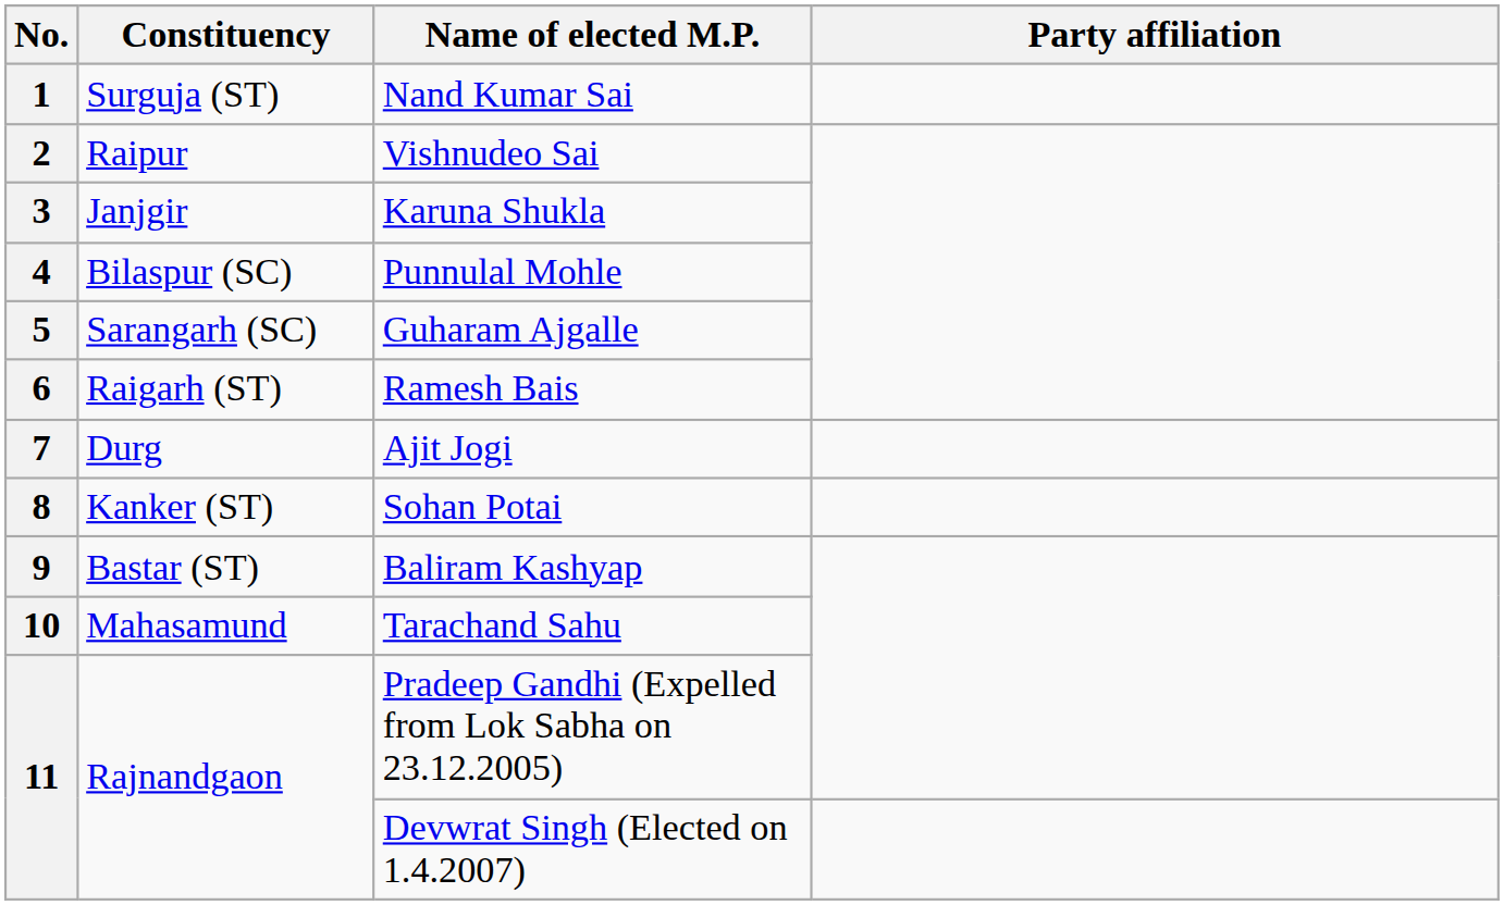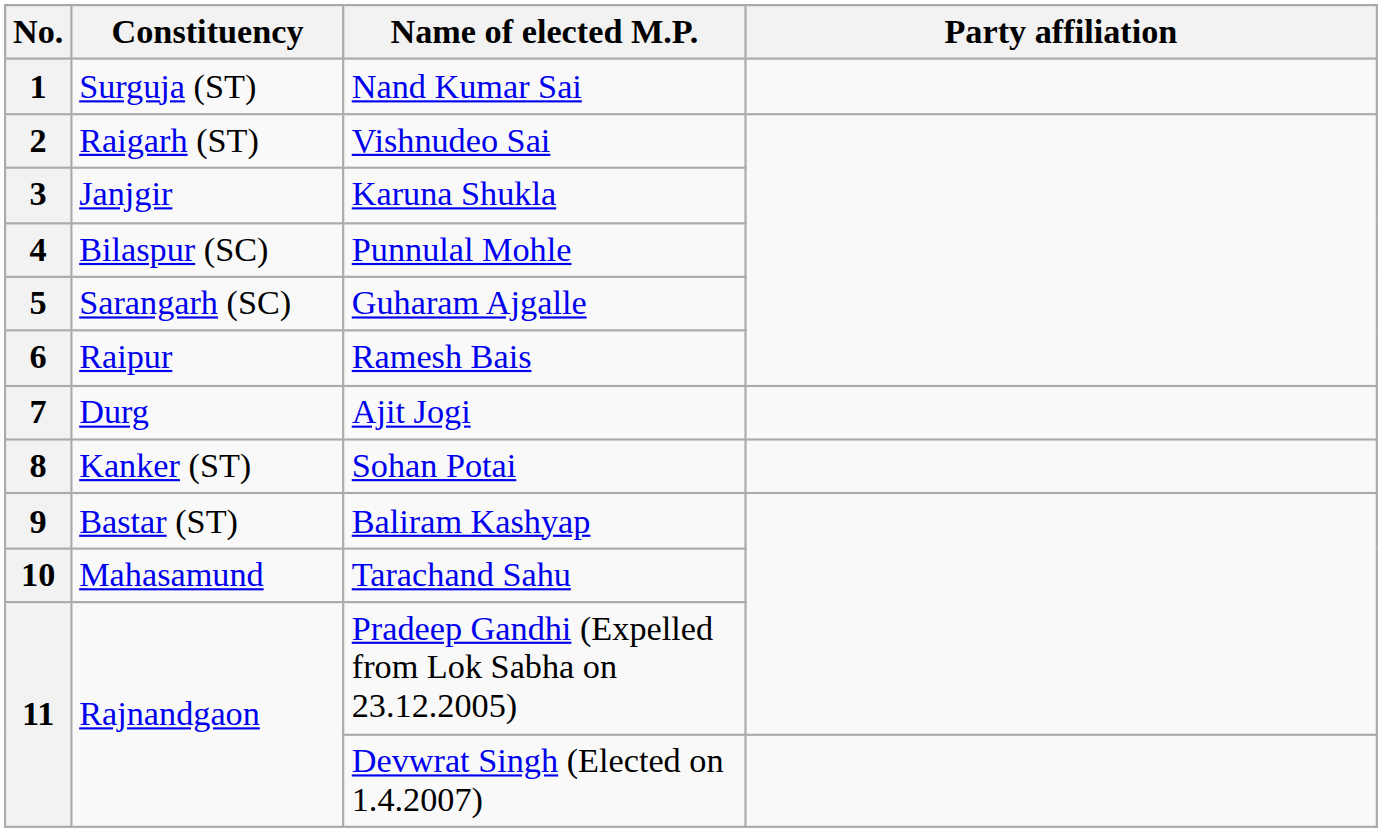 <table class="wikitable">
 <tr style="background:#ccc; text-align:center;">
 <th>No.</th>
 <th style="width:120px">Constituency</th>
 <th style="width:180px">Name of elected M.P.</th>
 <th colspan="2" style="width:18em">Party affiliation</th>
 </tr>
 <tr>
 <th>1</th>
 <td><a href='#'>Surguja</a> (ST)</td>
 <td><a href='#'>Nand Kumar Sai</a></td>
 <td></td>
 </tr>
 <tr>
 <th>2</th>
-<td><a href='#'>Raipur</a></td>
+<td><a href='#'>Raigarh</a> (ST)</td>
 <td><a href='#'>Vishnudeo Sai</a></td>
 </tr>
 <tr>
 <th>3</th>
 <td><a href='#'>Janjgir</a></td>
 <td><a href='#'>Karuna Shukla</a></td>
 </tr>
 <tr>
 <th>4</th>
 <td><a href='#'>Bilaspur</a> (SC)</td>
 <td><a href='#'>Punnulal Mohle</a></td>
 </tr>
 <tr>
 <th>5</th>
 <td><a href='#'>Sarangarh</a> (SC)</td>
 <td><a href='#'>Guharam Ajgalle</a></td>
 </tr>
 <tr>
 <th>6</th>
-<td><a href='#'>Raigarh</a> (ST)</td>
+<td><a href='#'>Raipur</a></td>
 <td><a href='#'>Ramesh Bais</a></td>
 </tr>
 <tr>
 <th>7</th>
 <td><a href='#'>Durg</a></td>
 <td><a href='#'>Ajit Jogi</a></td>
 <td></td>
 </tr>
 <tr>
 <th>8</th>
 <td><a href='#'>Kanker</a> (ST)</td>
 <td><a href='#'>Sohan Potai</a></td>
 <td></td>
 </tr>
 <tr>
 <th>9</th>
 <td><a href='#'>Bastar</a> (ST)</td>
 <td><a href='#'>Baliram Kashyap</a></td>
 </tr>
 <tr>
 <th>10</th>
 <td><a href='#'>Mahasamund</a></td>
 <td><a href='#'>Tarachand Sahu</a></td>
 </tr>
 <tr>
 <th rowspan="2">11</th>
 <td rowspan="2"><a href='#'>Rajnandgaon</a></td>
 <td><a href='#'>Pradeep Gandhi</a> (Expelled from Lok Sabha on 23.12.2005)</td>
 </tr>
 <tr>
 <td><a href='#'>Devwrat Singh</a> (Elected on 1.4.2007)</td>
 <td></td>
 </tr>
 </table>
